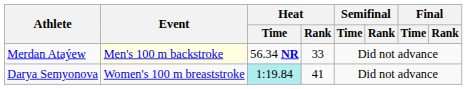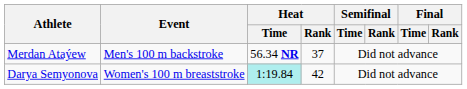 <table class=wikitable style="font-size:90%">
 <tr>
 <th rowspan="2">Athlete</th>
 <th rowspan="2">Event</th>
 <th colspan="2">Heat</th>
 <th colspan="2">Semifinal</th>
 <th colspan="2">Final</th>
 </tr>
 <tr style="font-size:95%">
 <th>Time</th>
 <th>Rank</th>
 <th>Time</th>
 <th>Rank</th>
 <th>Time</th>
 <th>Rank</th>
 </tr>
 <tr align=center>
 <td align=left><a href='#'>Merdan Ataýew</a></td>
-<td align=left style="background: lightyellow;"><a href='#'>Men's 100 m backstroke</a></td>
+<td align=left><a href='#'>Men's 100 m backstroke</a></td>
 <td>56.34 <strong><a href='#'>NR</a></strong></td>
-<td>33</td>
+<td>37</td>
 <td colspan=4>Did not advance</td>
 </tr>
 <tr align=center>
 <td align=left><a href='#'>Darya Semyonova</a></td>
 <td align=left><a href='#'>Women's 100 m breaststroke</a></td>
 <td style="background: paleturquoise;">1:19.84</td>
-<td>41</td>
+<td>42</td>
 <td colspan=4>Did not advance</td>
 </tr>
 </table>
